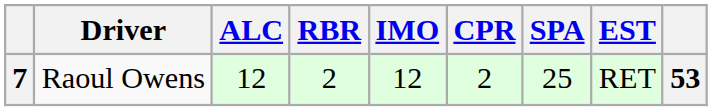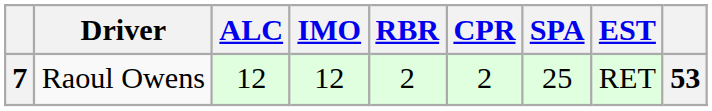 <table align=left| class="wikitable" style="font-size: 85%; text-align: center">
 <tr valign="top">
 <th valign=middle></th>
 <th valign=middle>Driver</th>
 <th><a href='#'>ALC</a><br></th>
+<th><a href='#'>IMO</a><br></th>
 <th><a href='#'>RBR</a><br></th>
-<th><a href='#'>IMO</a><br></th>
 <th><a href='#'>CPR</a><br></th>
 <th><a href='#'>SPA</a><br></th>
 <th><a href='#'>EST</a><br></th>
 <th valign=middle>  </th>
 </tr>
 <tr>
 <th>7</th>
 <td align=left> Raoul Owens</td>
 <td style="background:#dfffdf;">12</td>
+<td style="background:#dfffdf;">12</td>
 <td style="background:#dfffdf;">2</td>
-<td style="background:#dfffdf;">12</td>
 <td style="background:#dfffdf;">2</td>
 <td style="background:#dfffdf;">25</td>
 <td style="background:#dfffdf;">RET</td>
 <th>53</th>
 </tr>
 </table>
